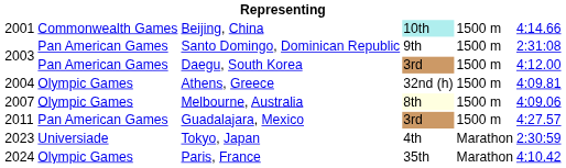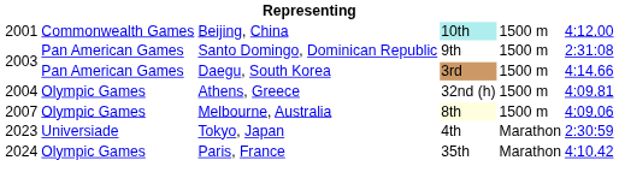 <table>
 <tr>
 <th colspan="6">Representing </th>
 </tr>
 <tr>
 <td>2001</td>
 <td><a href='#'>Commonwealth Games</a></td>
 <td><a href='#'>Beijing</a>, <a href='#'>China</a></td>
 <td style="background: paleturquoise;">10th</td>
 <td>1500 m</td>
-<td><a href='#'>4:14.66</a></td>
+<td><a href='#'>4:12.00</a></td>
 </tr>
 <tr>
 <td rowspan=2>2003</td>
 <td><a href='#'>Pan American Games</a></td>
 <td><a href='#'>Santo Domingo</a>, <a href='#'>Dominican Republic</a></td>
 <td>9th</td>
 <td>1500 m</td>
 <td><a href='#'>2:31:08</a></td>
 </tr>
 <tr>
 <td><a href='#'>Pan American Games</a></td>
 <td><a href='#'>Daegu</a>, <a href='#'>South Korea</a></td>
 <td bgcolor=cc9966>3rd</td>
 <td>1500 m</td>
-<td><a href='#'>4:12.00</a></td>
+<td><a href='#'>4:14.66</a></td>
 </tr>
 <tr>
 <td>2004</td>
 <td><a href='#'>Olympic Games</a></td>
 <td><a href='#'>Athens</a>, <a href='#'>Greece</a></td>
 <td>32nd (h)</td>
 <td>1500 m</td>
 <td><a href='#'>4:09.81</a></td>
 </tr>
 <tr>
 <td>2007</td>
 <td><a href='#'>Olympic Games</a></td>
 <td><a href='#'>Melbourne</a>, <a href='#'>Australia</a></td>
 <td style="background: lightyellow;">8th</td>
 <td>1500 m</td>
 <td><a href='#'>4:09.06</a></td>
 </tr>
 <tr>
-<td>2011</td>
-<td><a href='#'>Pan American Games</a></td>
-<td><a href='#'>Guadalajara</a>, <a href='#'>Mexico</a></td>
-<td bgcolor=cc9966>3rd</td>
-<td>1500 m</td>
-<td><a href='#'>4:27.57</a></td>
-</tr>
-<tr>
 <td>2023</td>
 <td><a href='#'>Universiade</a></td>
 <td><a href='#'>Tokyo</a>, <a href='#'>Japan</a></td>
 <td>4th</td>
 <td>Marathon</td>
 <td><a href='#'>2:30:59</a></td>
 </tr>
 <tr>
 <td>2024</td>
 <td><a href='#'>Olympic Games</a></td>
 <td><a href='#'>Paris</a>, <a href='#'>France</a></td>
 <td>35th</td>
 <td>Marathon</td>
 <td><a href='#'>4:10.42</a></td>
 </tr>
 </table>
